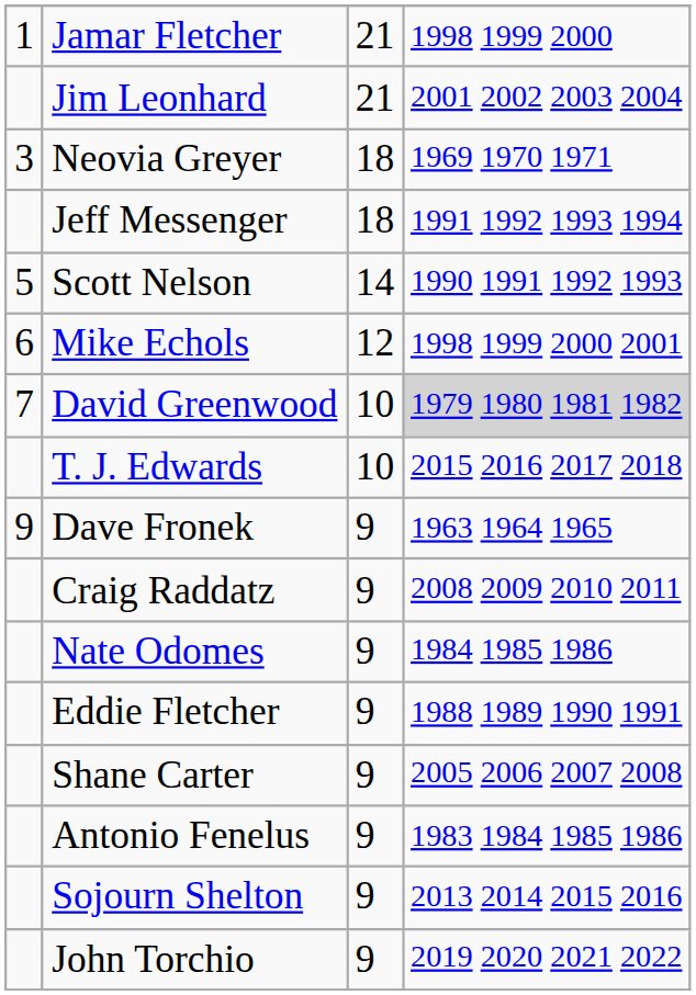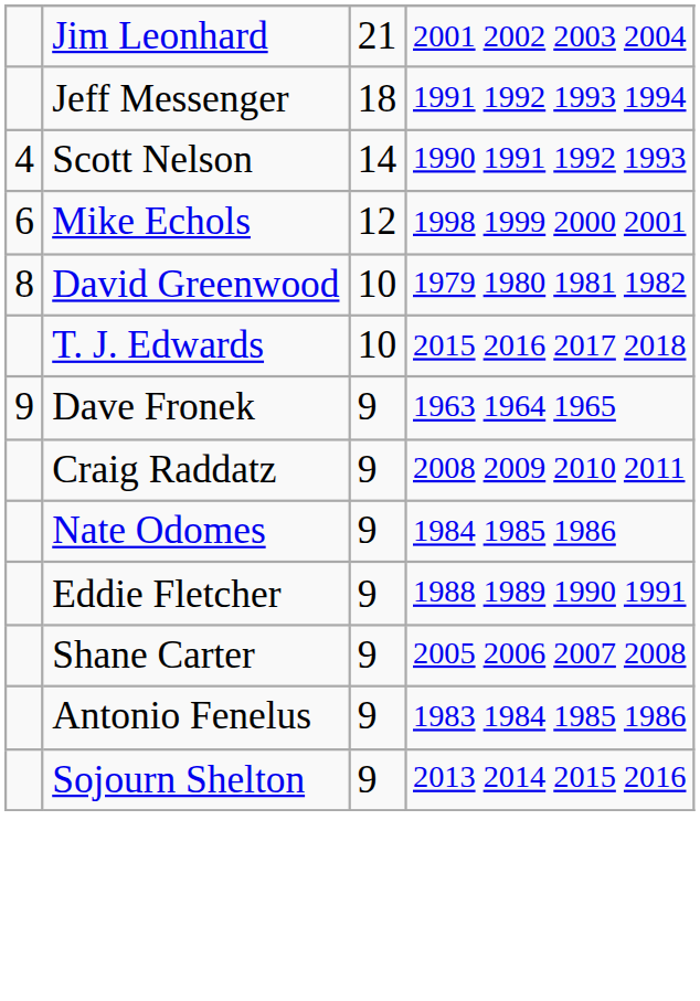 <table class="wikitable">
 <tr>
-</tr>
-<tr>
-<td>1</td>
-<td><a href='#'>Jamar Fletcher</a></td>
-<td>21</td>
-<td style="font-size:80%;"><a href='#'>1998</a> <a href='#'>1999</a> <a href='#'>2000</a></td>
 </tr>
 <tr>
 <td></td>
 <td><a href='#'>Jim Leonhard</a></td>
 <td>21</td>
 <td style="font-size:80%;"><a href='#'>2001</a> <a href='#'>2002</a> <a href='#'>2003</a> <a href='#'>2004</a></td>
 </tr>
 <tr>
-<td>3</td>
-<td>Neovia Greyer</td>
-<td>18</td>
-<td style="font-size:80%;"><a href='#'>1969</a> <a href='#'>1970</a> <a href='#'>1971</a></td>
-</tr>
-<tr>
 <td></td>
 <td>Jeff Messenger</td>
 <td>18</td>
 <td style="font-size:80%;"><a href='#'>1991</a> <a href='#'>1992</a> <a href='#'>1993</a> <a href='#'>1994</a></td>
 </tr>
 <tr>
-<td>5</td>
+<td>4</td>
 <td>Scott Nelson</td>
 <td>14</td>
 <td style="font-size:80%;"><a href='#'>1990</a> <a href='#'>1991</a> <a href='#'>1992</a> <a href='#'>1993</a></td>
 </tr>
 <tr>
 <td>6</td>
 <td><a href='#'>Mike Echols</a></td>
 <td>12</td>
 <td style="font-size:80%;"><a href='#'>1998</a> <a href='#'>1999</a> <a href='#'>2000</a> <a href='#'>2001</a></td>
 </tr>
 <tr>
-<td>7</td>
+<td>8</td>
 <td><a href='#'>David Greenwood</a></td>
 <td>10</td>
-<td style="background: lightgrey; font-size:80%;"><a href='#'>1979</a> <a href='#'>1980</a> <a href='#'>1981</a> <a href='#'>1982</a></td>
+<td style="font-size:80%;"><a href='#'>1979</a> <a href='#'>1980</a> <a href='#'>1981</a> <a href='#'>1982</a></td>
 </tr>
 <tr>
 <td></td>
 <td><a href='#'>T. J. Edwards</a></td>
 <td>10</td>
 <td style="font-size:80%;"><a href='#'>2015</a> <a href='#'>2016</a> <a href='#'>2017</a> <a href='#'>2018</a></td>
 </tr>
 <tr>
 <td>9</td>
 <td>Dave Fronek</td>
 <td>9</td>
 <td style="font-size:80%;"><a href='#'>1963</a> <a href='#'>1964</a> <a href='#'>1965</a></td>
 </tr>
 <tr>
 <td></td>
 <td>Craig Raddatz</td>
 <td>9</td>
 <td style="font-size:80%;"><a href='#'>2008</a> <a href='#'>2009</a> <a href='#'>2010</a> <a href='#'>2011</a></td>
 </tr>
 <tr>
 <td></td>
 <td><a href='#'>Nate Odomes</a></td>
 <td>9</td>
 <td style="font-size:80%;"><a href='#'>1984</a> <a href='#'>1985</a> <a href='#'>1986</a></td>
 </tr>
 <tr>
 <td></td>
 <td>Eddie Fletcher</td>
 <td>9</td>
 <td style="font-size:80%;"><a href='#'>1988</a> <a href='#'>1989</a> <a href='#'>1990</a> <a href='#'>1991</a></td>
 </tr>
 <tr>
 <td></td>
 <td>Shane Carter</td>
 <td>9</td>
 <td style="font-size:80%;"><a href='#'>2005</a> <a href='#'>2006</a> <a href='#'>2007</a> <a href='#'>2008</a></td>
 </tr>
 <tr>
 <td></td>
 <td>Antonio Fenelus</td>
 <td>9</td>
 <td style="font-size:80%;"><a href='#'>1983</a> <a href='#'>1984</a> <a href='#'>1985</a> <a href='#'>1986</a></td>
 </tr>
 <tr>
 <td></td>
 <td><a href='#'>Sojourn Shelton</a></td>
 <td>9</td>
 <td style="font-size:80%;"><a href='#'>2013</a> <a href='#'>2014</a> <a href='#'>2015</a> <a href='#'>2016</a></td>
 </tr>
 <tr>
-<td></td>
-<td>John Torchio</td>
-<td>9</td>
-<td style="font-size:80%;"><a href='#'>2019</a> <a href='#'>2020</a> <a href='#'>2021</a> <a href='#'>2022</a></td>
-</tr>
-<tr>
 </tr>
 </table>
